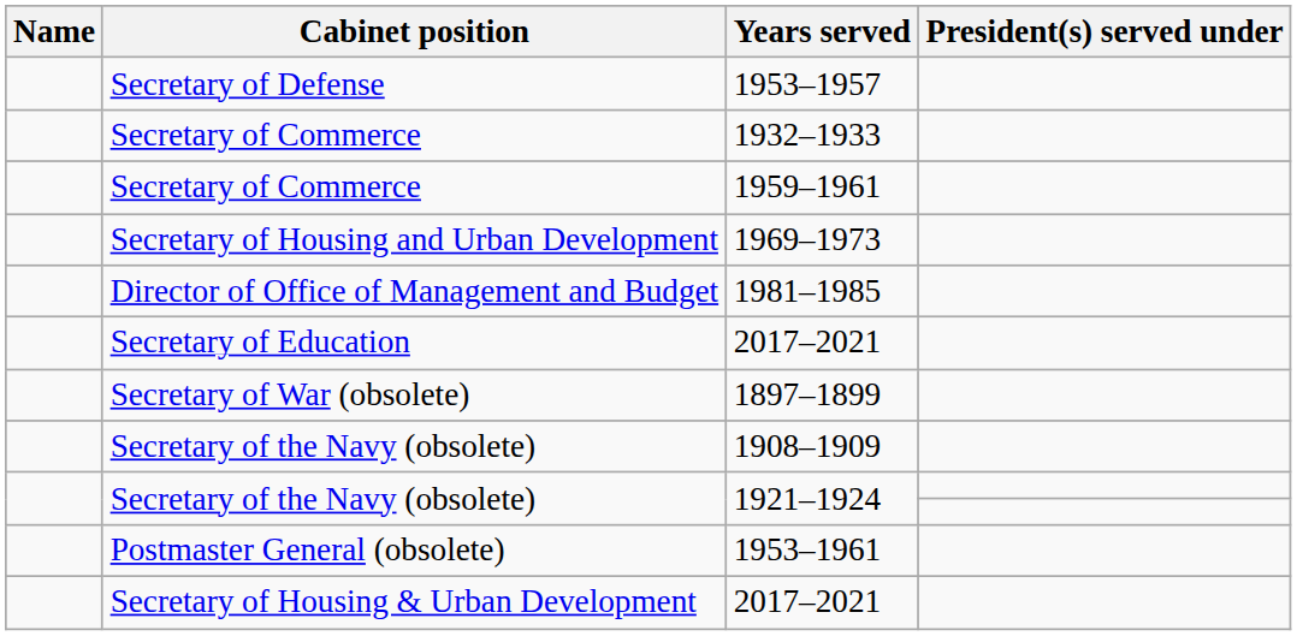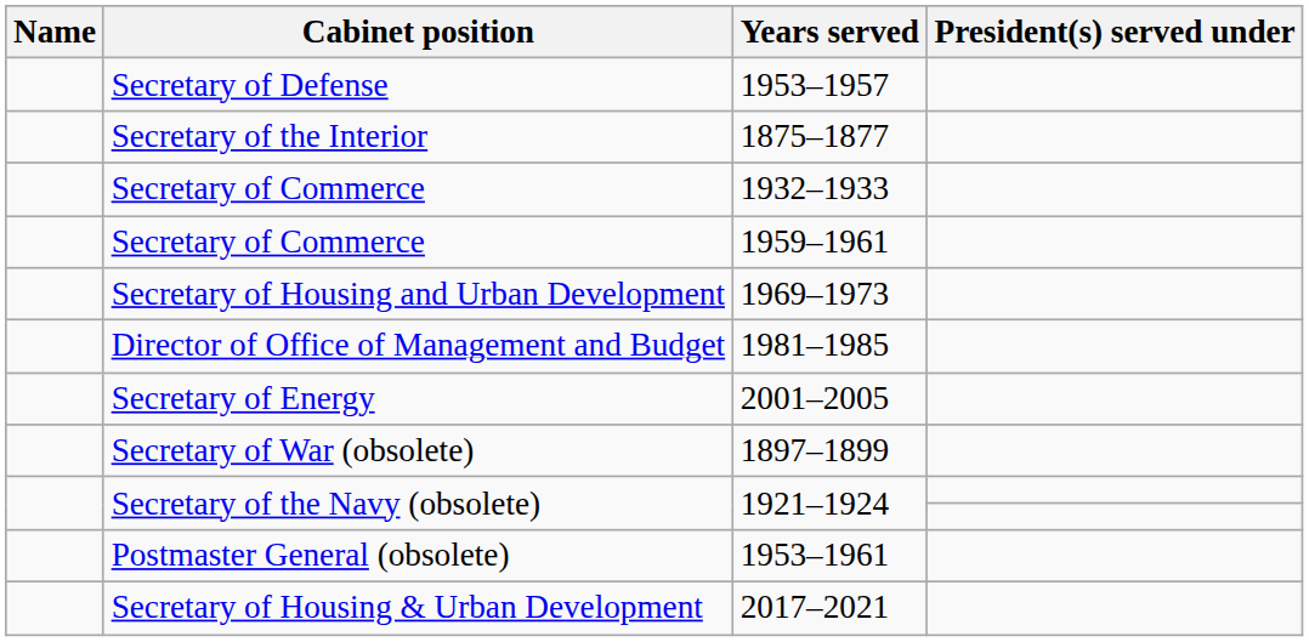 <table class="wikitable sortable">
 <tr>
 <th>Name</th>
 <th>Cabinet position</th>
 <th>Years served</th>
 <th>President(s) served under</th>
 </tr>
 <tr>
 <td></td>
 <td><a href='#'>Secretary of Defense</a></td>
 <td>1953–1957</td>
+<td></td>
+</tr>
+<tr>
+<td></td>
+<td><a href='#'>Secretary of the Interior</a></td>
+<td>1875–1877</td>
 <td></td>
 </tr>
 <tr>
 <td></td>
 <td><a href='#'>Secretary of Commerce</a></td>
 <td>1932–1933</td>
 <td></td>
 </tr>
 <tr>
 <td></td>
 <td><a href='#'>Secretary of Commerce</a></td>
 <td>1959–1961</td>
 <td></td>
 </tr>
 <tr>
 <td></td>
 <td><a href='#'>Secretary of Housing and Urban Development</a></td>
 <td>1969–1973</td>
 <td></td>
 </tr>
 <tr>
 <td></td>
 <td><a href='#'>Director of Office of Management and Budget</a></td>
 <td>1981–1985</td>
 <td></td>
 </tr>
 <tr>
 <td></td>
-<td><a href='#'>Secretary of Education</a></td>
-<td>2017–2021</td>
+<td><a href='#'>Secretary of Energy</a></td>
+<td>2001–2005</td>
 <td></td>
 </tr>
 <tr>
 <td></td>
 <td><a href='#'>Secretary of War</a> (obsolete)</td>
 <td>1897–1899</td>
-<td></td>
-</tr>
-<tr>
-<td></td>
-<td><a href='#'>Secretary of the Navy</a> (obsolete)</td>
-<td>1908–1909</td>
 <td></td>
 </tr>
 <tr>
 <td rowspan=2></td>
 <td rowspan=2><a href='#'>Secretary of the Navy</a> (obsolete)</td>
 <td rowspan=2>1921–1924</td>
 <td></td>
 </tr>
 <tr>
 <td></td>
 </tr>
 <tr>
 <td></td>
 <td><a href='#'>Postmaster General</a> (obsolete)</td>
 <td>1953–1961</td>
 <td></td>
 </tr>
 <tr>
 <td></td>
 <td><a href='#'>Secretary of Housing & Urban Development</a></td>
 <td>2017–2021</td>
 <td></td>
 </tr>
 </table>
